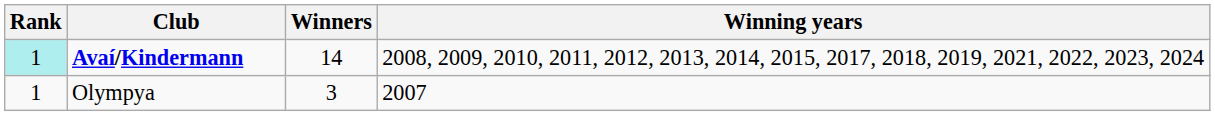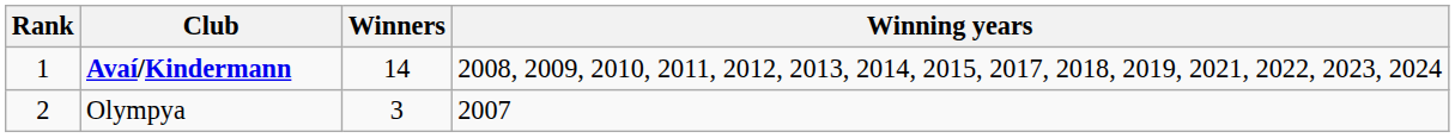 <table class="wikitable sortable">
 <tr>
 <th>Rank</th>
 <th style="width:150px">Club</th>
 <th>Winners</th>
 <th>Winning years</th>
 </tr>
 <tr>
-<td align=center style="background: paleturquoise;">1</td>
+<td align=center>1</td>
 <td><strong><a href='#'>Avaí</a>/<a href='#'>Kindermann</a></strong></td>
 <td align=center>14</td>
 <td>2008, 2009, 2010, 2011, 2012, 2013, 2014, 2015, 2017, 2018, 2019, 2021, 2022, 2023, 2024</td>
 </tr>
 <tr>
-<td align=center>1</td>
+<td align=center>2</td>
 <td>Olympya</td>
 <td align=center>3</td>
 <td>2007</td>
 </tr>
 </table>
